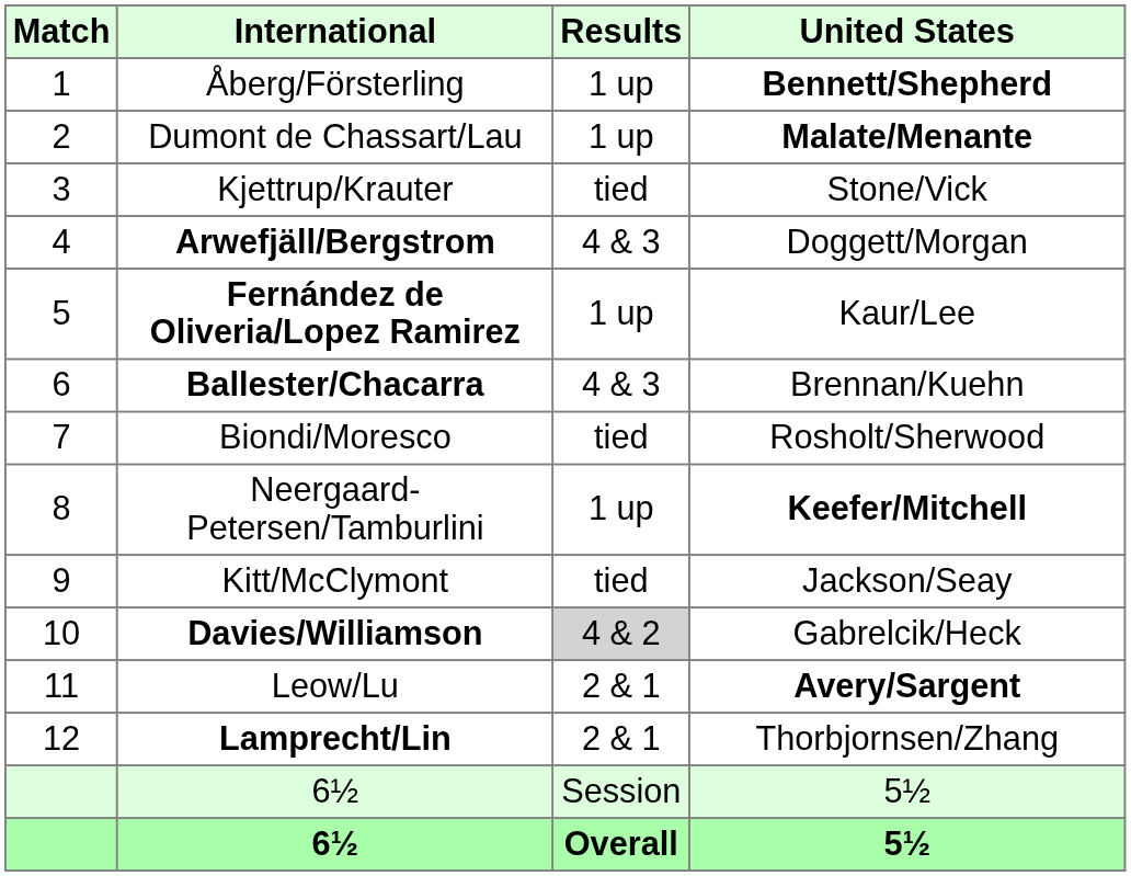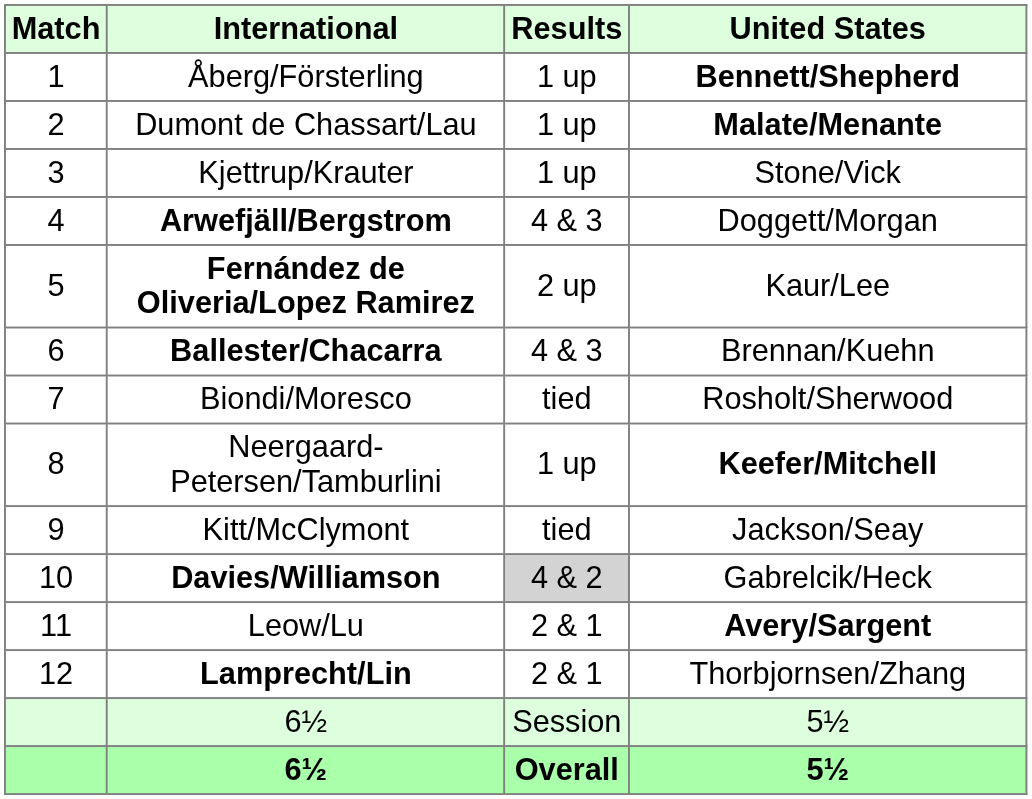 <table border="1" cellpadding="3" style="border-collapse:collapse; text-align:center;">
 <tr style="background:#ddffdd;">
 <th>Match</th>
 <th width="200">International</th>
 <th>Results</th>
 <th width="200">United States</th>
 </tr>
 <tr>
 <td>1</td>
 <td>Åberg/Försterling</td>
 <td>1 up</td>
 <td><strong>Bennett/Shepherd</strong></td>
 </tr>
 <tr>
 <td>2</td>
 <td>Dumont de Chassart/Lau</td>
 <td>1 up</td>
 <td><strong>Malate/Menante</strong></td>
 </tr>
 <tr>
 <td>3</td>
 <td>Kjettrup/Krauter</td>
-<td>tied</td>
+<td>1 up</td>
 <td>Stone/Vick</td>
 </tr>
 <tr>
 <td>4</td>
 <td><strong>Arwefjäll/Bergstrom</strong></td>
 <td>4 & 3</td>
 <td>Doggett/Morgan</td>
 </tr>
 <tr>
 <td>5</td>
 <td><strong>Fernández de Oliveria/Lopez Ramirez</strong></td>
-<td>1 up</td>
+<td>2 up</td>
 <td>Kaur/Lee</td>
 </tr>
 <tr>
 <td>6</td>
 <td><strong>Ballester/Chacarra</strong></td>
 <td>4 & 3</td>
 <td>Brennan/Kuehn</td>
 </tr>
 <tr>
 <td>7</td>
 <td>Biondi/Moresco</td>
 <td>tied</td>
 <td>Rosholt/Sherwood</td>
 </tr>
 <tr>
 <td>8</td>
 <td>Neergaard-Petersen/Tamburlini</td>
 <td>1 up</td>
 <td><strong>Keefer/Mitchell</strong></td>
 </tr>
 <tr>
 <td>9</td>
 <td>Kitt/McClymont</td>
 <td>tied</td>
 <td>Jackson/Seay</td>
 </tr>
 <tr>
 <td>10</td>
 <td><strong>Davies/Williamson</strong></td>
 <td style="background: lightgrey;">4 & 2</td>
 <td>Gabrelcik/Heck</td>
 </tr>
 <tr>
 <td>11</td>
 <td>Leow/Lu</td>
 <td>2 & 1</td>
 <td><strong>Avery/Sargent</strong></td>
 </tr>
 <tr>
 <td>12</td>
 <td><strong>Lamprecht/Lin</strong></td>
 <td>2 & 1</td>
 <td>Thorbjornsen/Zhang</td>
 </tr>
 <tr style="background:#ddffdd;">
 <td></td>
 <td>6½</td>
 <td>Session</td>
 <td>5½</td>
 </tr>
 <tr style="background:#aaffaa;">
 <th></th>
 <th>6½</th>
 <th>Overall</th>
 <th>5½</th>
 </tr>
 </table>
